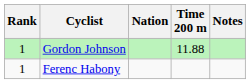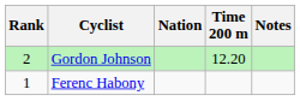 <table class="wikitable sortable" style="text-align:center">
 <tr>
 <th>Rank</th>
 <th>Cyclist</th>
 <th>Nation</th>
 <th>Time<br>200 m</th>
 <th>Notes</th>
 </tr>
 <tr bgcolor=bbf3bb>
-<td>1</td>
+<td>2</td>
 <td align=left><a href='#'>Gordon Johnson</a></td>
 <td align=left></td>
-<td>11.88</td>
+<td>12.20</td>
 <td></td>
 </tr>
 <tr>
 <td>1</td>
 <td align=left><a href='#'>Ferenc Habony</a></td>
 <td align=left></td>
 <td></td>
 <td></td>
 </tr>
 </table>
